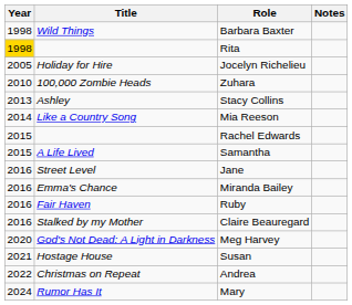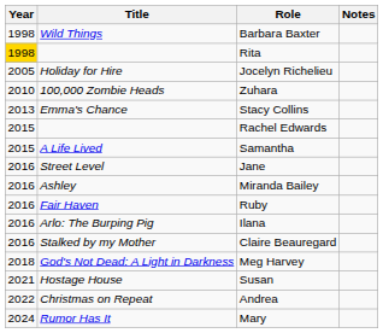 <table class="wikitable sortable">
 <tr>
 <th>Year</th>
 <th>Title</th>
 <th>Role</th>
 <th class="unsortable">Notes</th>
 </tr>
 <tr>
 <td>1998</td>
 <td><em><a href='#'>Wild Things</a></em></td>
 <td>Barbara Baxter</td>
 <td></td>
 </tr>
 <tr>
 <td style="background: gold;">1998</td>
 <td><em></em></td>
 <td>Rita</td>
 <td></td>
 </tr>
 <tr>
 <td>2005</td>
 <td><em>Holiday for Hire</em></td>
 <td>Jocelyn Richelieu</td>
 <td></td>
 </tr>
 <tr>
 <td>2010</td>
 <td><em>100,000 Zombie Heads</em></td>
 <td>Zuhara</td>
 <td></td>
 </tr>
 <tr>
 <td>2013</td>
-<td><em>Ashley</em></td>
+<td><em>Emma's Chance</em></td>
 <td>Stacy Collins</td>
-<td></td>
-</tr>
-<tr>
-<td>2014</td>
-<td><em><a href='#'>Like a Country Song</a></em></td>
-<td>Mia Reeson</td>
 <td></td>
 </tr>
 <tr>
 <td>2015</td>
 <td><em></em></td>
 <td>Rachel Edwards</td>
 <td></td>
 </tr>
 <tr>
 <td>2015</td>
 <td><em><a href='#'>A Life Lived</a></em></td>
 <td>Samantha</td>
 <td></td>
 </tr>
 <tr>
 <td>2016</td>
 <td><em>Street Level</em></td>
 <td>Jane</td>
 <td></td>
 </tr>
 <tr>
 <td>2016</td>
-<td><em>Emma's Chance</em></td>
+<td><em>Ashley</em></td>
 <td>Miranda Bailey</td>
 <td></td>
 </tr>
 <tr>
 <td>2016</td>
 <td><em><a href='#'>Fair Haven</a></em></td>
 <td>Ruby</td>
 <td></td>
 </tr>
 <tr>
 <td>2016</td>
+<td><em>Arlo: The Burping Pig</em></td>
+<td>Ilana</td>
+<td></td>
+</tr>
+<tr>
+<td>2016</td>
 <td><em>Stalked by my Mother</em></td>
 <td>Claire Beauregard</td>
 <td></td>
 </tr>
 <tr>
-<td>2020</td>
+<td>2018</td>
 <td><em><a href='#'>God's Not Dead: A Light in Darkness</a></em></td>
 <td>Meg Harvey</td>
 <td></td>
 </tr>
 <tr>
 <td>2021</td>
 <td><em>Hostage House</em></td>
 <td>Susan</td>
 <td></td>
 </tr>
 <tr>
 <td>2022</td>
 <td><em>Christmas on Repeat</em></td>
 <td>Andrea</td>
 <td></td>
 </tr>
 <tr>
 <td>2024</td>
 <td><em><a href='#'>Rumor Has It</a></em></td>
 <td>Mary</td>
 <td></td>
 </tr>
 </table>
